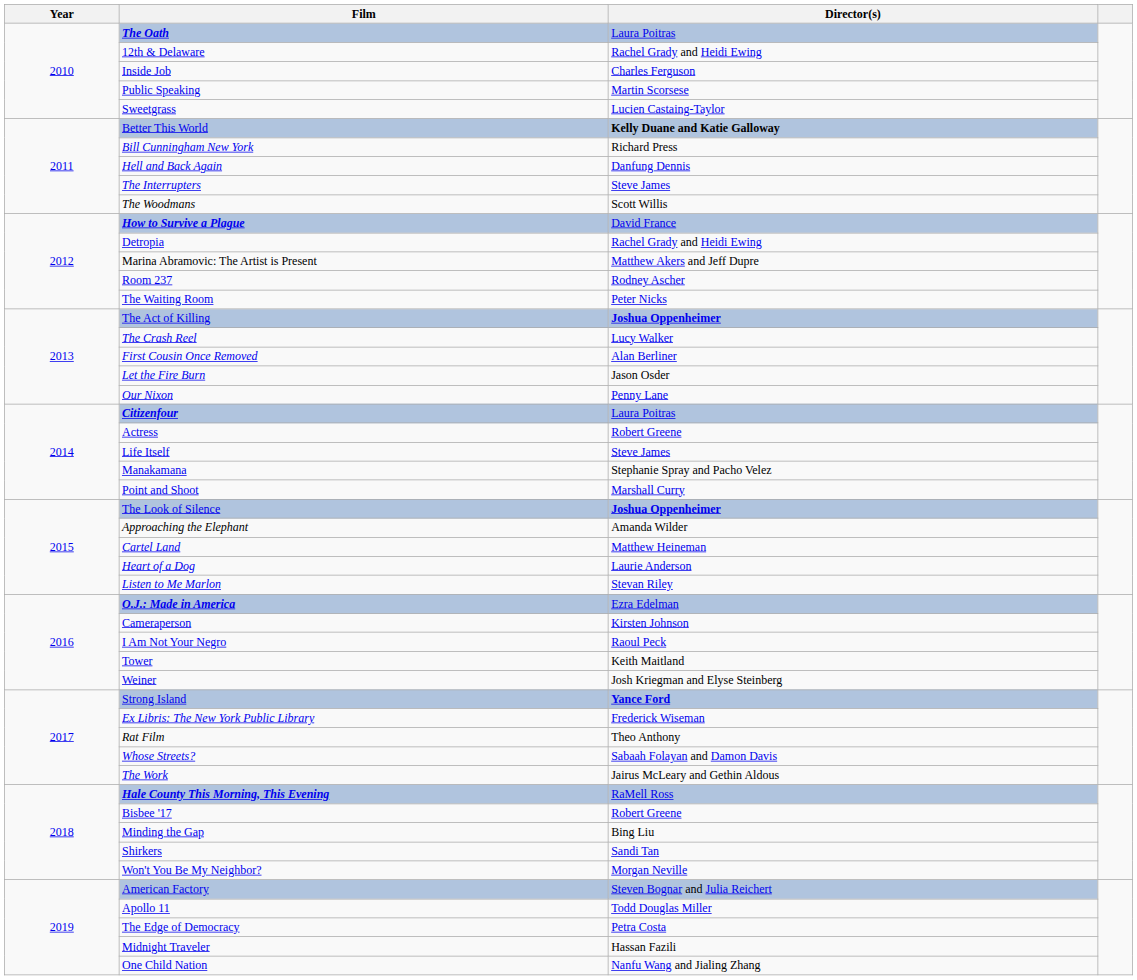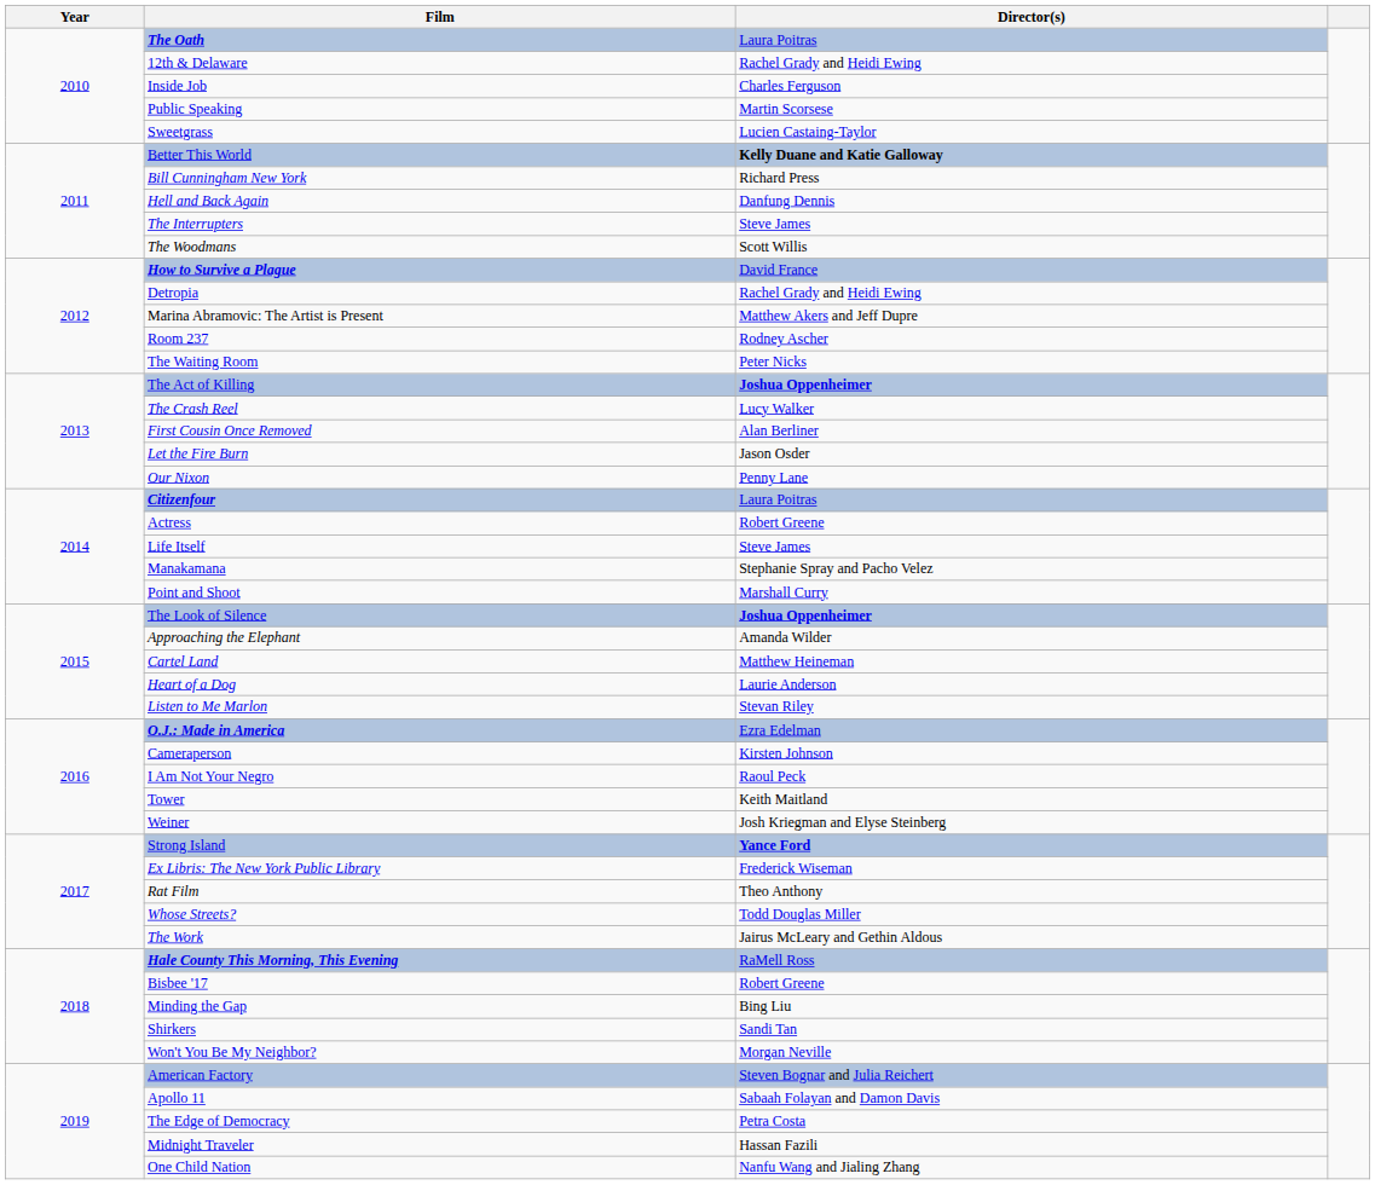 <table class="wikitable" width="95%" cellpadding="5">
 <tr>
 <th width="100"><strong>Year</strong></th>
 <th width="450"><strong>Film</strong></th>
 <th width="450"><strong>Director(s)</strong></th>
 <th width="25"><strong></strong></th>
 </tr>
 <tr>
 <td rowspan="5" style="text-align:center;"><a href='#'>2010</a></td>
 <td style="background:#B0C4DE"><strong><em><a href='#'>The Oath</a><em> <strong></td>
 <td style="background:#B0C4DE"></strong><a href='#'>Laura Poitras</a><strong></td>
 <td rowspan="5" style="text-align:center;"></td>
 </tr>
 <tr>
 <td></em><a href='#'>12th & Delaware</a><em></td>
 <td><a href='#'>Rachel Grady</a> and <a href='#'>Heidi Ewing</a></td>
 </tr>
 <tr>
 <td></em><a href='#'>Inside Job</a><em></td>
 <td><a href='#'>Charles Ferguson</a></td>
 </tr>
 <tr>
 <td></em><a href='#'>Public Speaking</a><em></td>
 <td><a href='#'>Martin Scorsese</a></td>
 </tr>
 <tr>
 <td></em><a href='#'>Sweetgrass</a><em></td>
 <td><a href='#'>Lucien Castaing-Taylor</a></td>
 </tr>
 <tr>
 <td rowspan="5" style="text-align:center;"><a href='#'>2011</a></td>
 <td style="background:#B0C4DE"></em></strong><a href='#'>Better This World</a></em> </strong></td>
 <td style="background:#B0C4DE"><strong>Kelly Duane and Katie Galloway</strong></td>
 <td rowspan="5" style="text-align:center;"></td>
 </tr>
 <tr>
 <td><em><a href='#'>Bill Cunningham New York</a></em></td>
 <td>Richard Press</td>
 </tr>
 <tr>
 <td><em><a href='#'>Hell and Back Again</a></em></td>
 <td><a href='#'>Danfung Dennis</a></td>
 </tr>
 <tr>
 <td><em><a href='#'>The Interrupters</a></em></td>
 <td><a href='#'>Steve James</a></td>
 </tr>
 <tr>
 <td><em>The Woodmans</em></td>
 <td>Scott Willis</td>
 </tr>
 <tr>
 <td rowspan="5" style="text-align:center;"><a href='#'>2012</a></td>
 <td style="background:#B0C4DE"><strong><em><a href='#'>How to Survive a Plague</a><em> <strong></td>
 <td style="background:#B0C4DE"></strong><a href='#'>David France</a><strong></td>
 <td rowspan="5" style="text-align:center;"><br></td>
 </tr>
 <tr>
 <td></em><a href='#'>Detropia</a><em></td>
 <td><a href='#'>Rachel Grady</a> and <a href='#'>Heidi Ewing</a></td>
 </tr>
 <tr>
 <td></em>Marina Abramovic: The Artist is Present<em></td>
 <td><a href='#'>Matthew Akers</a> and Jeff Dupre</td>
 </tr>
 <tr>
 <td></em><a href='#'>Room 237</a><em></td>
 <td><a href='#'>Rodney Ascher</a></td>
 </tr>
 <tr>
 <td></em><a href='#'>The Waiting Room</a><em></td>
 <td><a href='#'>Peter Nicks</a></td>
 </tr>
 <tr>
 <td rowspan="5" style="text-align:center;"><a href='#'>2013</a></td>
 <td style="background:#B0C4DE"></em></strong><a href='#'>The Act of Killing</a></em> </strong></td>
 <td style="background:#B0C4DE"><strong><a href='#'>Joshua Oppenheimer</a></strong></td>
 <td rowspan="5" style="text-align:center;"></td>
 </tr>
 <tr>
 <td><em><a href='#'>The Crash Reel</a></em></td>
 <td><a href='#'>Lucy Walker</a></td>
 </tr>
 <tr>
 <td><em><a href='#'>First Cousin Once Removed</a></em></td>
 <td><a href='#'>Alan Berliner</a></td>
 </tr>
 <tr>
 <td><em><a href='#'>Let the Fire Burn</a></em></td>
 <td>Jason Osder</td>
 </tr>
 <tr>
 <td><em><a href='#'>Our Nixon</a></em></td>
 <td><a href='#'>Penny Lane</a></td>
 </tr>
 <tr>
 <td rowspan="5" style="text-align:center;"><a href='#'>2014</a></td>
 <td style="background:#B0C4DE"><strong><em><a href='#'>Citizenfour</a><em> <strong></td>
 <td style="background:#B0C4DE"></strong><a href='#'>Laura Poitras</a><strong></td>
 <td rowspan="5" style="text-align:center;"></td>
 </tr>
 <tr>
 <td></em><a href='#'>Actress</a><em></td>
 <td><a href='#'>Robert Greene</a></td>
 </tr>
 <tr>
 <td></em><a href='#'>Life Itself</a><em></td>
 <td><a href='#'>Steve James</a></td>
 </tr>
 <tr>
 <td></em><a href='#'>Manakamana</a><em></td>
 <td>Stephanie Spray and Pacho Velez</td>
 </tr>
 <tr>
 <td></em><a href='#'>Point and Shoot</a><em></td>
 <td><a href='#'>Marshall Curry</a></td>
 </tr>
 <tr>
 <td rowspan="5" style="text-align:center;"><a href='#'>2015</a></td>
 <td style="background:#B0C4DE"></em></strong><a href='#'>The Look of Silence</a></em> </strong></td>
 <td style="background:#B0C4DE"><strong><a href='#'>Joshua Oppenheimer</a></strong></td>
 <td rowspan="5" style="text-align:center;"></td>
 </tr>
 <tr>
 <td><em>Approaching the Elephant</em></td>
 <td>Amanda Wilder</td>
 </tr>
 <tr>
 <td><em><a href='#'>Cartel Land</a></em></td>
 <td><a href='#'>Matthew Heineman</a></td>
 </tr>
 <tr>
 <td><em><a href='#'>Heart of a Dog</a></em></td>
 <td><a href='#'>Laurie Anderson</a></td>
 </tr>
 <tr>
 <td><em><a href='#'>Listen to Me Marlon</a></em></td>
 <td><a href='#'>Stevan Riley</a></td>
 </tr>
 <tr>
 <td rowspan="5" style="text-align:center;"><a href='#'>2016</a></td>
 <td style="background:#B0C4DE"><strong><em><a href='#'>O.J.: Made in America</a><em> <strong></td>
 <td style="background:#B0C4DE"></strong><a href='#'>Ezra Edelman</a><strong></td>
 <td rowspan="5" style="text-align:center;"></td>
 </tr>
 <tr>
 <td></em><a href='#'>Cameraperson</a><em></td>
 <td><a href='#'>Kirsten Johnson</a></td>
 </tr>
 <tr>
 <td></em><a href='#'>I Am Not Your Negro</a><em></td>
 <td><a href='#'>Raoul Peck</a></td>
 </tr>
 <tr>
 <td></em><a href='#'>Tower</a><em></td>
 <td>Keith Maitland</td>
 </tr>
 <tr>
 <td></em><a href='#'>Weiner</a><em></td>
 <td>Josh Kriegman and Elyse Steinberg</td>
 </tr>
 <tr>
 <td rowspan="5" style="text-align:center;"><a href='#'>2017</a></td>
 <td style="background:#B0C4DE"></em></strong><a href='#'>Strong Island</a></em> </strong></td>
 <td style="background:#B0C4DE"><strong><a href='#'>Yance Ford</a></strong></td>
 <td rowspan="5" style="text-align:center;"></td>
 </tr>
 <tr>
 <td><em><a href='#'>Ex Libris: The New York Public Library</a></em></td>
 <td><a href='#'>Frederick Wiseman</a></td>
 </tr>
 <tr>
 <td><em>Rat Film</em></td>
 <td>Theo Anthony</td>
 </tr>
 <tr>
 <td><em><a href='#'>Whose Streets?</a></em></td>
-<td><a href='#'>Sabaah Folayan</a> and <a href='#'>Damon Davis</a></td>
+<td><a href='#'>Todd Douglas Miller</a></td>
 </tr>
 <tr>
 <td><em><a href='#'>The Work</a></em></td>
 <td>Jairus McLeary and Gethin Aldous</td>
 </tr>
 <tr>
 <td rowspan=5 style="text-align:center;"><a href='#'>2018</a></td>
 <td style="background:#B0C4DE"><strong><em><a href='#'>Hale County This Morning, This Evening</a><em> <strong></td>
 <td style="background:#B0C4DE"></strong><a href='#'>RaMell Ross</a><strong></td>
 <td rowspan="5" style="text-align:center;"></td>
 </tr>
 <tr>
 <td></em><a href='#'>Bisbee '17</a><em></td>
 <td><a href='#'>Robert Greene</a></td>
 </tr>
 <tr>
 <td></em><a href='#'>Minding the Gap</a><em></td>
 <td>Bing Liu</td>
 </tr>
 <tr>
 <td></em><a href='#'>Shirkers</a><em></td>
 <td><a href='#'>Sandi Tan</a></td>
 </tr>
 <tr>
 <td></em><a href='#'>Won't You Be My Neighbor?</a><em></td>
 <td><a href='#'>Morgan Neville</a></td>
 </tr>
 <tr>
 <td rowspan=5 style="text-align:center;"><a href='#'>2019</a></td>
 <td style="background:#B0C4DE"></em></strong><a href='#'>American Factory</a><strong><em></td>
 <td style="background:#B0C4DE"></strong><a href='#'>Steven Bognar</a> and <a href='#'>Julia Reichert</a><strong></td>
 <td rowspan="5" style="text-align:center;"></td>
 </tr>
 <tr>
 <td></em><a href='#'>Apollo 11</a><em></td>
-<td><a href='#'>Todd Douglas Miller</a></td>
+<td><a href='#'>Sabaah Folayan</a> and <a href='#'>Damon Davis</a></td>
 </tr>
 <tr>
 <td></em><a href='#'>The Edge of Democracy</a><em></td>
 <td><a href='#'>Petra Costa</a></td>
 </tr>
 <tr>
 <td></em><a href='#'>Midnight Traveler</a><em></td>
 <td>Hassan Fazili</td>
 </tr>
 <tr>
 <td></em><a href='#'>One Child Nation</a><em></td>
 <td><a href='#'>Nanfu Wang</a> and Jialing Zhang</td>
 </tr>
 </table>
